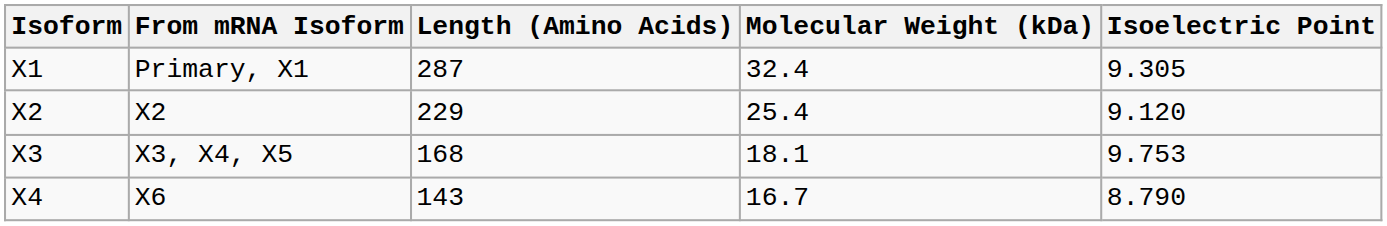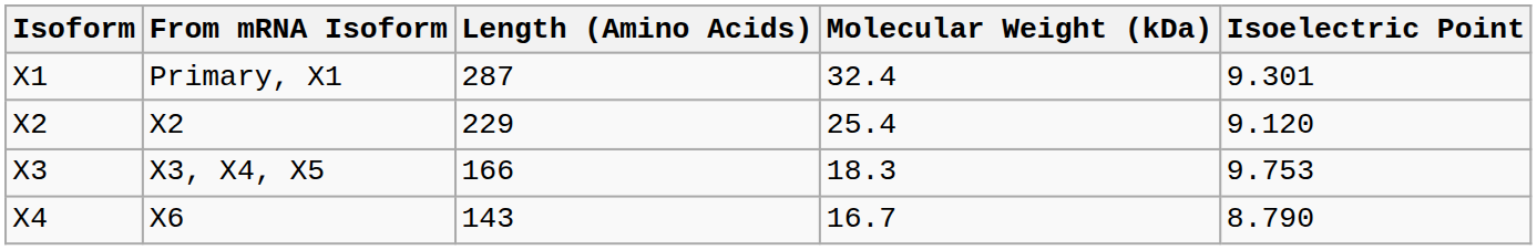 <table class="wikitable">
 <tr>
 <th>Isoform</th>
 <th>From mRNA Isoform</th>
 <th>Length (Amino Acids)</th>
 <th>Molecular Weight (kDa)</th>
 <th>Isoelectric Point</th>
 </tr>
 <tr>
 <td>X1</td>
 <td>Primary, X1</td>
 <td>287</td>
 <td>32.4</td>
-<td>9.305</td>
+<td>9.301</td>
 </tr>
 <tr>
 <td>X2</td>
 <td>X2</td>
 <td>229</td>
 <td>25.4</td>
 <td>9.120</td>
 </tr>
 <tr>
 <td>X3</td>
 <td>X3, X4, X5</td>
-<td>168</td>
-<td>18.1</td>
+<td>166</td>
+<td>18.3</td>
 <td>9.753</td>
 </tr>
 <tr>
 <td>X4</td>
 <td>X6</td>
 <td>143</td>
 <td>16.7</td>
 <td>8.790</td>
 </tr>
 </table>
